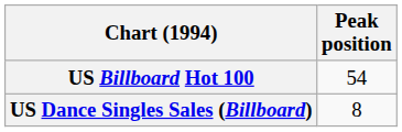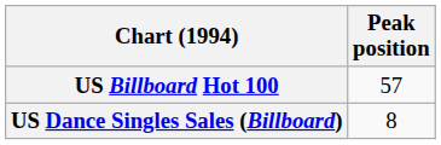 <table class="wikitable sortable plainrowheaders" style="text-align:center">
 <tr>
 <th scope="col">Chart (1994)</th>
 <th scope="col">Peak<br>position</th>
 </tr>
 <tr>
 <th scope="row">US <em><a href='#'>Billboard</a></em> <a href='#'>Hot 100</a></th>
-<td>54</td>
+<td>57</td>
 </tr>
 <tr>
 <th scope="row">US <a href='#'>Dance Singles Sales</a> (<em><a href='#'>Billboard</a></em>)</th>
 <td>8</td>
 </tr>
 </table>
